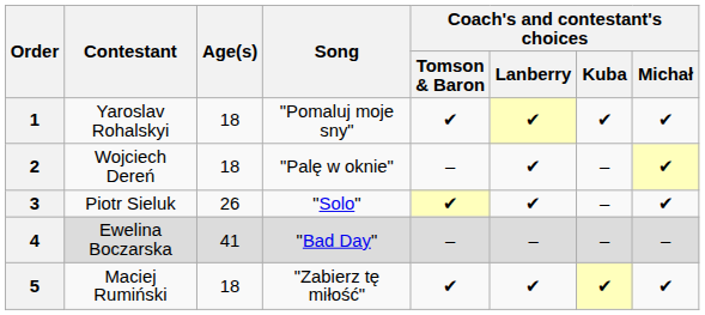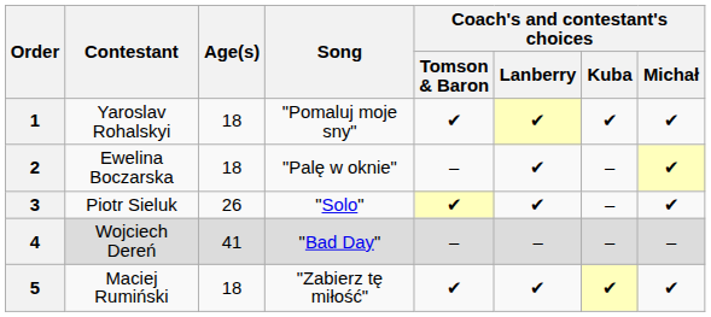 <table class="wikitable" style="text-align:center; line-height:17px; width:100%">
 <tr>
 <th scope="col" rowspan="2" style="width:04%">Order</th>
 <th scope="col" rowspan="2" style="width:18%">Contestant</th>
 <th scope="col" rowspan="2" style="width:05%">Age(s)</th>
 <th scope="col" rowspan="2" style="width:20%">Song</th>
 <th scope="col" colspan="4" style="width:24%">Coach's and contestant's choices</th>
 </tr>
 <tr>
 <th style="width:06%">Tomson & Baron</th>
 <th style="width:06%">Lanberry</th>
 <th style="width:06%">Kuba</th>
 <th style="width:06%">Michał</th>
 </tr>
 <tr>
 <th>1</th>
 <td>Yaroslav Rohalskyi</td>
 <td>18</td>
 <td>"Pomaluj moje sny"  </td>
 <td>✔</td>
 <td style="background:#ffffbc">✔</td>
 <td>✔</td>
 <td>✔</td>
 </tr>
 <tr>
 <th>2</th>
-<td>Wojciech Dereń</td>
+<td>Ewelina Boczarska</td>
 <td>18</td>
 <td>"Palę w oknie" </td>
 <td>–</td>
 <td>✔</td>
 <td>–</td>
 <td style="background:#ffffbc">✔</td>
 </tr>
 <tr>
 <th>3</th>
 <td>Piotr Sieluk</td>
 <td>26</td>
 <td>"<a href='#'>Solo</a>"</td>
 <td style="background:#ffffbc">✔</td>
 <td>✔</td>
 <td>–</td>
 <td>✔</td>
 </tr>
 <tr style="background:#DCDCDC">
 <th>4</th>
-<td>Ewelina Boczarska</td>
+<td>Wojciech Dereń</td>
 <td>41</td>
 <td>"<a href='#'>Bad Day</a>"</td>
 <td>–</td>
 <td>–</td>
 <td>–</td>
 <td>–</td>
 </tr>
 <tr>
 <th>5</th>
 <td>Maciej Rumiński</td>
 <td>18</td>
 <td>"Zabierz tę miłość" </td>
 <td>✔</td>
 <td>✔</td>
 <td style="background:#ffffbc">✔</td>
 <td>✔</td>
 </tr>
 </table>
